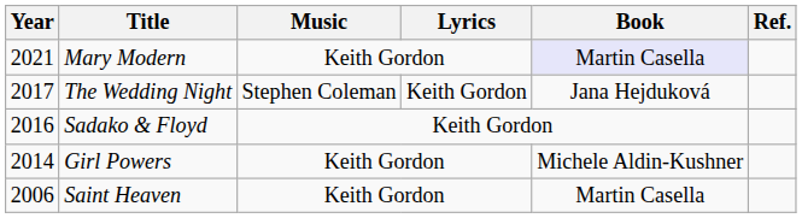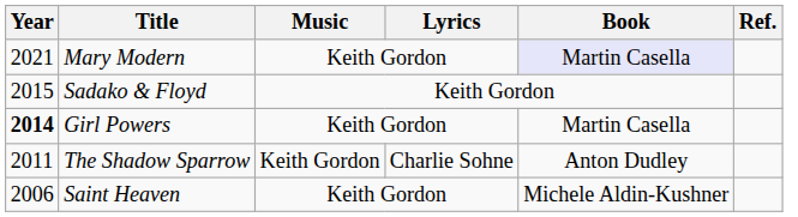 <table class="wikitable">
 <tr>
 <th>Year</th>
 <th>Title</th>
 <th>Music</th>
 <th>Lyrics</th>
 <th>Book</th>
 <th>Ref.</th>
 </tr>
 <tr>
 <td>2021</td>
 <td><em>Mary Modern</em></td>
 <td colspan="2" align="center">Keith Gordon</td>
 <td align="center" style="background: lavender;">Martin Casella</td>
 <td></td>
 </tr>
 <tr>
-<td>2017</td>
-<td><em>The Wedding Night</em></td>
-<td align="center">Stephen Coleman</td>
-<td align="center">Keith Gordon</td>
-<td align="center">Jana Hejduková</td>
-<td></td>
-</tr>
-<tr>
-<td>2016</td>
+<td>2015</td>
 <td><em>Sadako & Floyd</em></td>
 <td colspan="3" align="center">Keith Gordon</td>
 <td></td>
 </tr>
 <tr>
-<td>2014</td>
+<td><strong>2014</strong></td>
 <td><em>Girl Powers</em></td>
 <td colspan="2" align="center">Keith Gordon</td>
-<td align="center">Michele Aldin-Kushner</td>
+<td align="center">Martin Casella</td>
+<td></td>
+</tr>
+<tr>
+<td>2011</td>
+<td><em>The Shadow Sparrow</em></td>
+<td align="center">Keith Gordon</td>
+<td align="center">Charlie Sohne</td>
+<td align="center">Anton Dudley</td>
 <td></td>
 </tr>
 <tr>
 <td>2006</td>
 <td><em>Saint Heaven</em></td>
 <td colspan="2" align="center">Keith Gordon</td>
-<td align="center">Martin Casella</td>
+<td align="center">Michele Aldin-Kushner</td>
 <td></td>
 </tr>
 </table>
